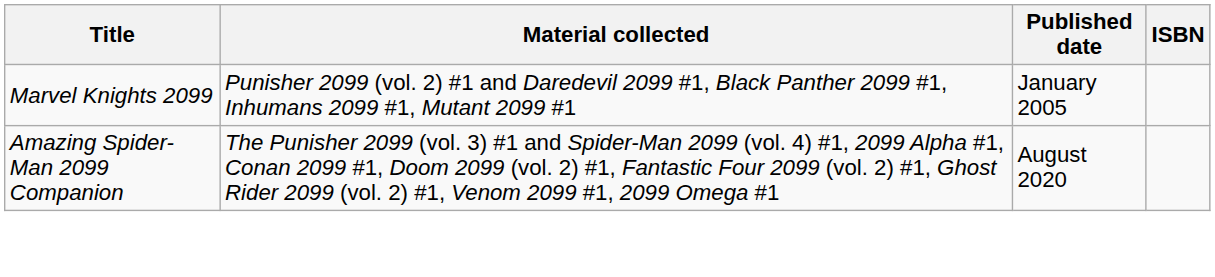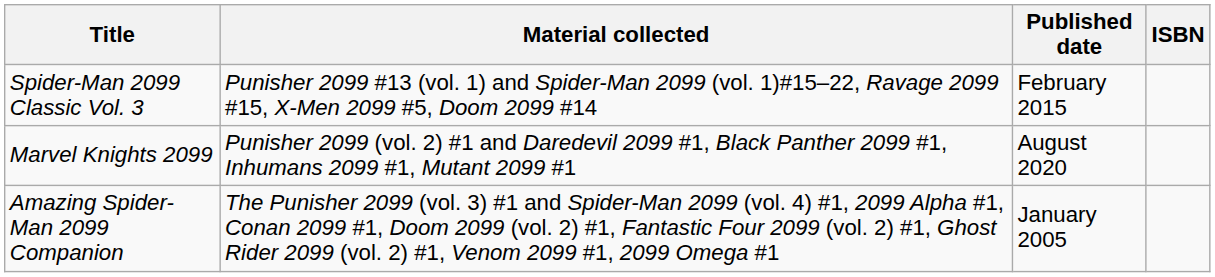 <table class="wikitable">
 <tr>
 <th>Title</th>
 <th>Material collected</th>
 <th>Published date</th>
 <th>ISBN</th>
 </tr>
 <tr>
+<td><em>Spider-Man 2099 Classic Vol. 3</em></td>
+<td><em>Punisher 2099</em> #13 (vol. 1) and <em>Spider-Man 2099</em> (vol. 1)#15–22, <em>Ravage 2099</em> #15, <em>X-Men 2099</em> #5, <em>Doom 2099</em> #14</td>
+<td>February 2015</td>
+<td></td>
+</tr>
+<tr>
 <td><em>Marvel Knights 2099</em></td>
 <td><em>Punisher 2099</em> (vol. 2) #1 and <em>Daredevil 2099</em> #1, <em>Black Panther 2099</em> #1, <em>Inhumans 2099</em> #1, <em>Mutant 2099</em> #1</td>
-<td>January 2005</td>
+<td>August 2020</td>
 <td></td>
 </tr>
 <tr>
 <td><em>Amazing Spider-Man 2099 Companion</em></td>
 <td><em>The Punisher 2099</em> (vol. 3) #1 and <em>Spider-Man 2099</em> (vol. 4) #1, <em>2099 Alpha</em> #1, <em>Conan 2099</em> #1, <em>Doom 2099</em> (vol. 2) #1, <em>Fantastic Four 2099</em> (vol. 2) #1, <em>Ghost Rider 2099</em> (vol. 2) #1, <em>Venom 2099</em> #1, <em>2099 Omega</em> #1</td>
-<td>August 2020</td>
+<td>January 2005</td>
 <td></td>
 </tr>
 </table>
